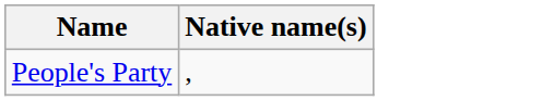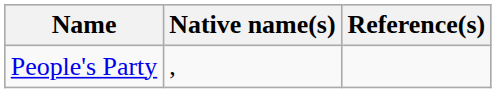 <table class="wikitable">
 <tr>
 <th>Name</th>
 <th>Native name(s)</th>
+<th>Reference(s)</th>
 </tr>
 <tr>
 <td><a href='#'>People's Party</a></td>
 <td>, </td>
+<td></td>
 </tr>
 </table>
